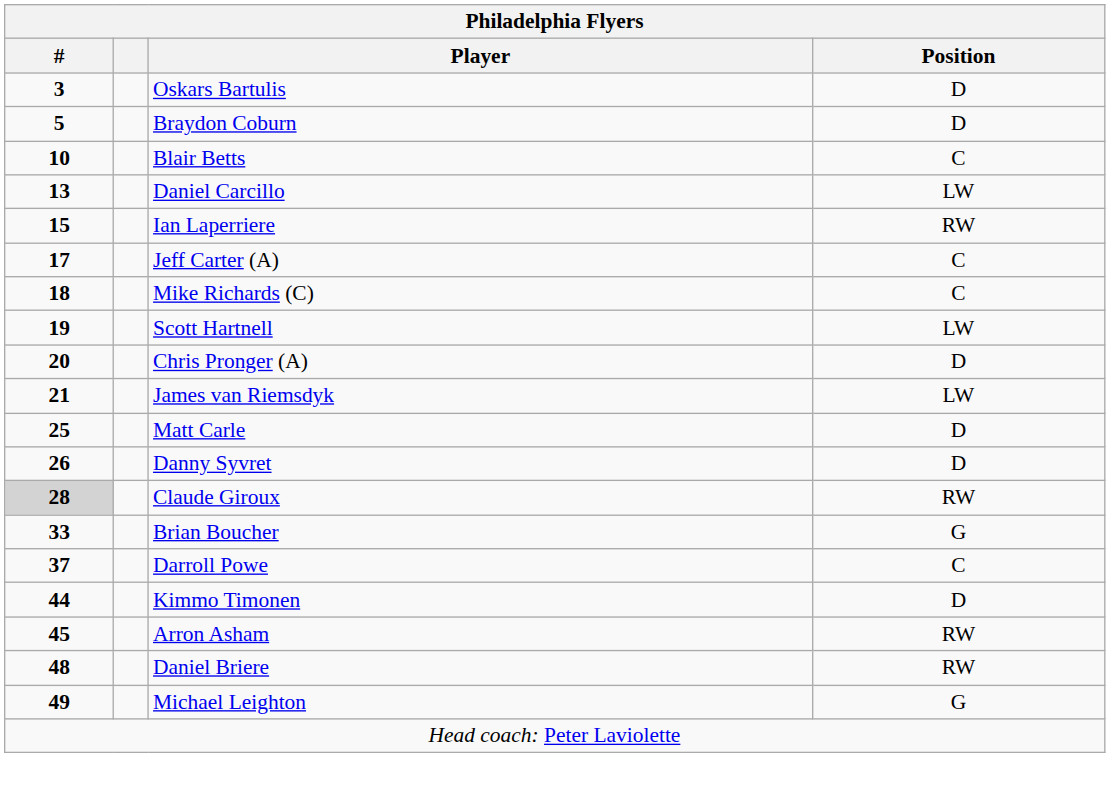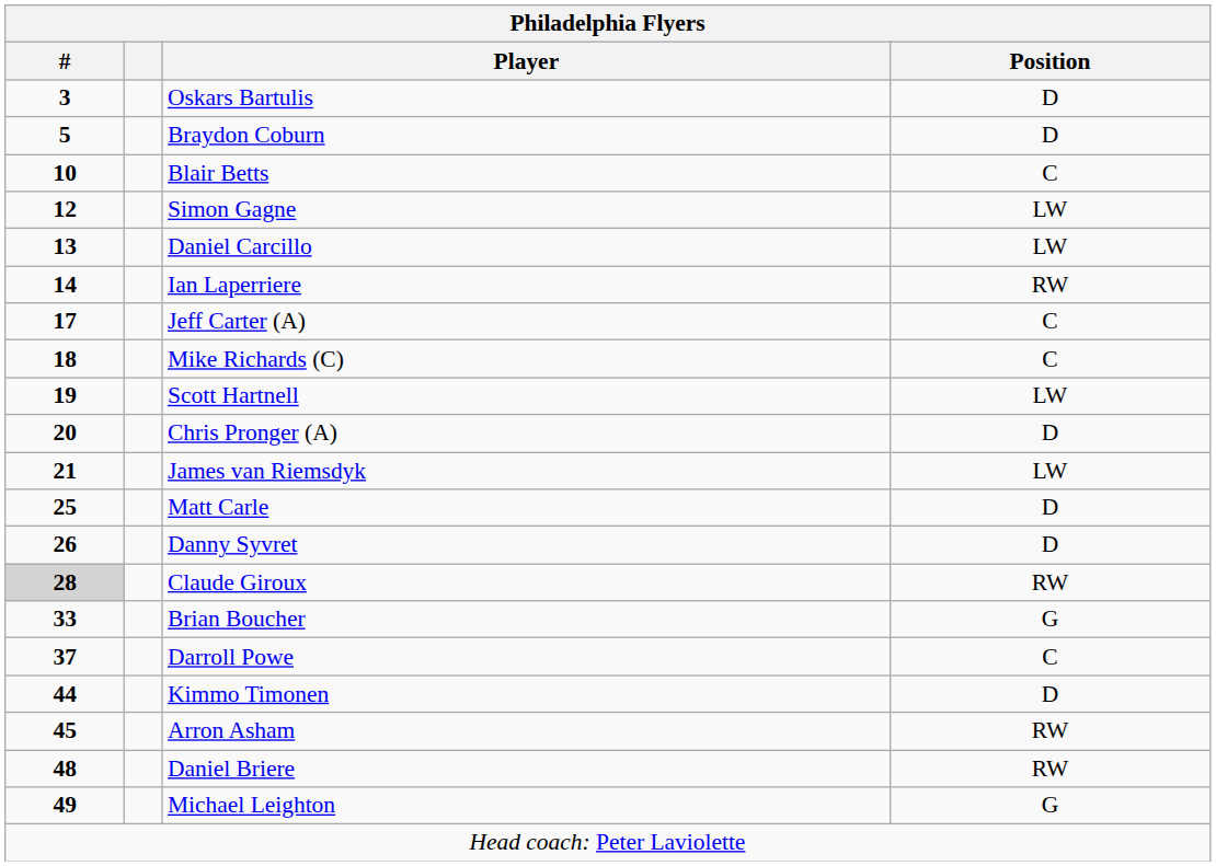 <table width="65%" class="wikitable" style="text-align:center">
 <tr>
 <th colspan=4>Philadelphia Flyers</th>
 </tr>
 <tr>
 <th>#</th>
 <th></th>
 <th>Player</th>
 <th>Position</th>
 </tr>
 <tr>
 <td><strong>3</strong></td>
 <td align=center></td>
 <td align=left><a href='#'>Oskars Bartulis</a></td>
 <td>D</td>
 </tr>
 <tr>
 <td><strong>5</strong></td>
 <td align=center></td>
 <td align=left><a href='#'>Braydon Coburn</a></td>
 <td>D</td>
 </tr>
 <tr>
 <td><strong>10</strong></td>
 <td align=center></td>
 <td align=left><a href='#'>Blair Betts</a></td>
 <td>C</td>
 </tr>
 <tr>
+<td><strong>12</strong></td>
+<td align=center></td>
+<td align=left><a href='#'>Simon Gagne</a></td>
+<td>LW</td>
+</tr>
+<tr>
 <td><strong>13</strong></td>
 <td align=center></td>
 <td align=left><a href='#'>Daniel Carcillo</a></td>
 <td>LW</td>
 </tr>
 <tr>
-<td><strong>15</strong></td>
+<td><strong>14</strong></td>
 <td align=center></td>
 <td align=left><a href='#'>Ian Laperriere</a></td>
 <td>RW</td>
 </tr>
 <tr>
 <td><strong>17</strong></td>
 <td align=center></td>
 <td align=left><a href='#'>Jeff Carter</a> (A)</td>
 <td>C</td>
 </tr>
 <tr>
 <td><strong>18</strong></td>
 <td align=center></td>
 <td align=left><a href='#'>Mike Richards</a> (C)</td>
 <td>C</td>
 </tr>
 <tr>
 <td><strong>19</strong></td>
 <td align=center></td>
 <td align=left><a href='#'>Scott Hartnell</a></td>
 <td>LW</td>
 </tr>
 <tr>
 <td><strong>20</strong></td>
 <td align=center></td>
 <td align=left><a href='#'>Chris Pronger</a> (A)</td>
 <td>D</td>
 </tr>
 <tr>
 <td><strong>21</strong></td>
 <td align=center></td>
 <td align=left><a href='#'>James van Riemsdyk</a></td>
 <td>LW</td>
 </tr>
 <tr>
 <td><strong>25</strong></td>
 <td align=center></td>
 <td align=left><a href='#'>Matt Carle</a></td>
 <td>D</td>
 </tr>
 <tr>
 <td><strong>26</strong></td>
 <td align=center></td>
 <td align=left><a href='#'>Danny Syvret</a></td>
 <td>D</td>
 </tr>
 <tr>
 <td style="background: lightgrey;"><strong>28</strong></td>
 <td align=center></td>
 <td align=left><a href='#'>Claude Giroux</a></td>
 <td>RW</td>
 </tr>
 <tr>
 <td><strong>33</strong></td>
 <td align=center></td>
 <td align=left><a href='#'>Brian Boucher</a></td>
 <td>G</td>
 </tr>
 <tr>
 <td><strong>37</strong></td>
 <td align=center></td>
 <td align=left><a href='#'>Darroll Powe</a></td>
 <td>C</td>
 </tr>
 <tr>
 <td><strong>44</strong></td>
 <td align=center></td>
 <td align=left><a href='#'>Kimmo Timonen</a></td>
 <td>D</td>
 </tr>
 <tr>
 <td><strong>45</strong></td>
 <td align=center></td>
 <td align=left><a href='#'>Arron Asham</a></td>
 <td>RW</td>
 </tr>
 <tr>
 <td><strong>48</strong></td>
 <td align=center></td>
 <td align=left><a href='#'>Daniel Briere</a></td>
 <td>RW</td>
 </tr>
 <tr>
 <td><strong>49</strong></td>
 <td align=center></td>
 <td align=left><a href='#'>Michael Leighton</a></td>
 <td>G</td>
 </tr>
 <tr>
 <td colspan=4><em>Head coach:</em>  <a href='#'>Peter Laviolette</a></td>
 </tr>
 </table>
